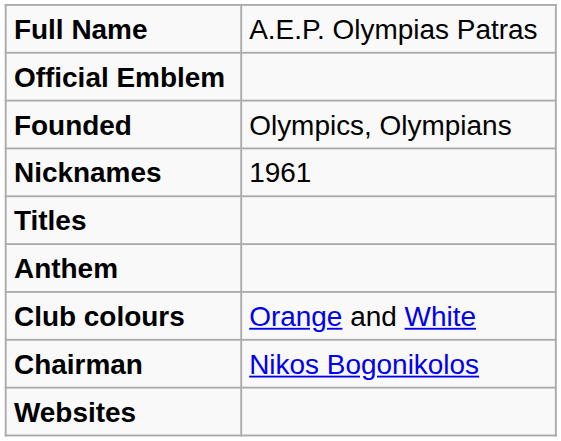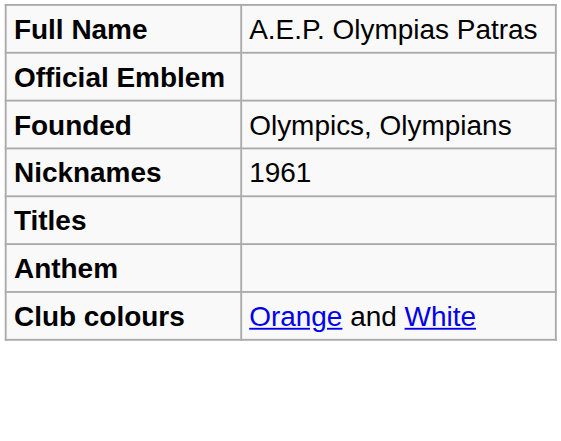 <table border=1 align="right" cellpadding=4 cellspacing=0 width=300 style="margin: 0 0 1em 1em; background: #f9f9f9; border: 1px #aaaaaa solid; border-collapse: collapse; font-size: 95%;">
 <tr>
 <td><strong>Full Name</strong></td>
 <td>A.E.P. Olympias Patras <br></td>
 </tr>
 <tr>
 <td><strong>Official Emblem</strong></td>
 <td></td>
 </tr>
 <tr>
 <td><strong>Founded</strong></td>
 <td>Olympics, Olympians</td>
 </tr>
 <tr>
 <td><strong>Nicknames</strong></td>
 <td>1961</td>
 </tr>
 <tr>
 <td><strong>Titles</strong></td>
 <td></td>
 </tr>
 <tr>
 <td><strong>Anthem</strong></td>
 <td></td>
 </tr>
 <tr>
 <td><strong>Club colours</strong></td>
 <td><a href='#'>Orange</a> and <a href='#'>White</a></td>
 </tr>
-<tr>
-<td><strong>Chairman</strong></td>
-<td><a href='#'>Nikos Bogonikolos</a></td>
-</tr>
-<tr>
-<td><strong>Websites</strong></td>
-<td></td>
-</tr>
 </table>
